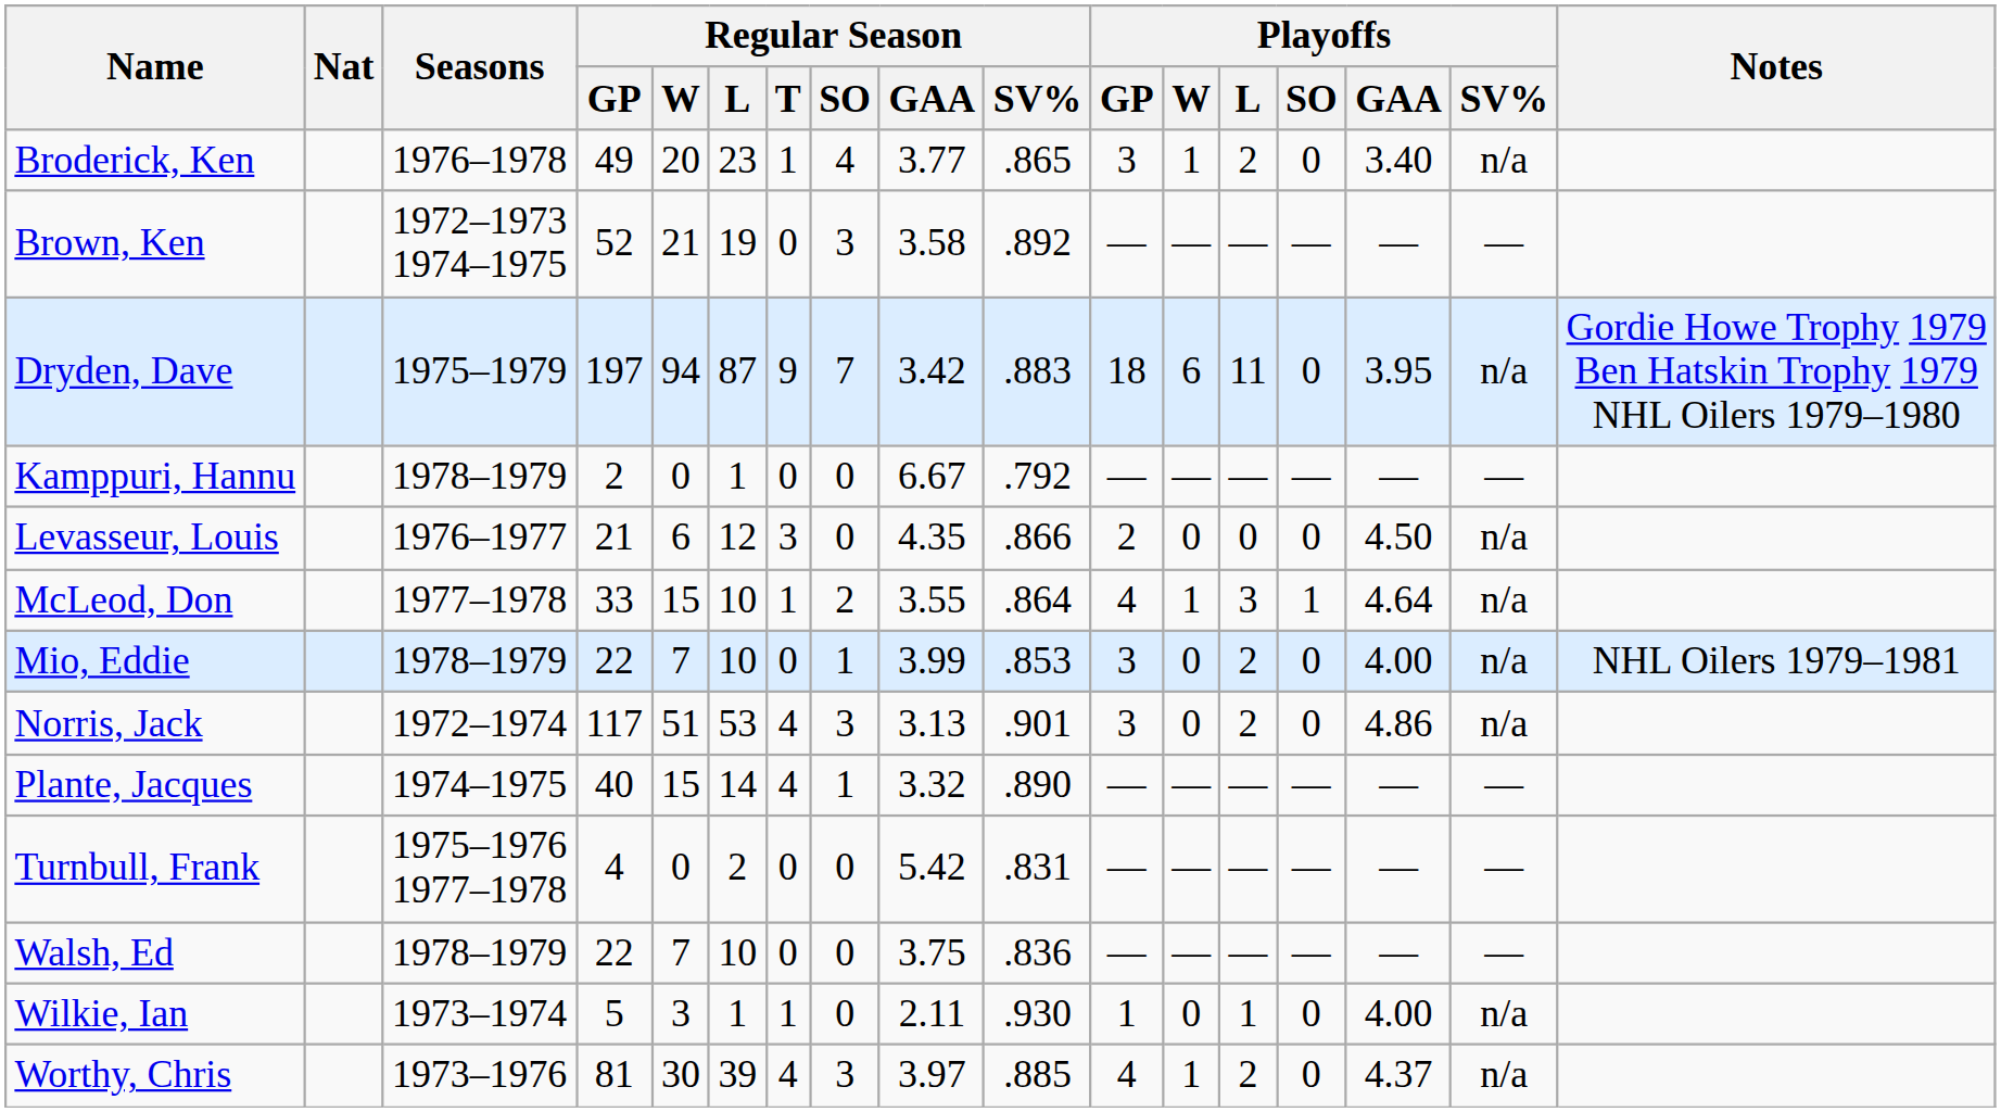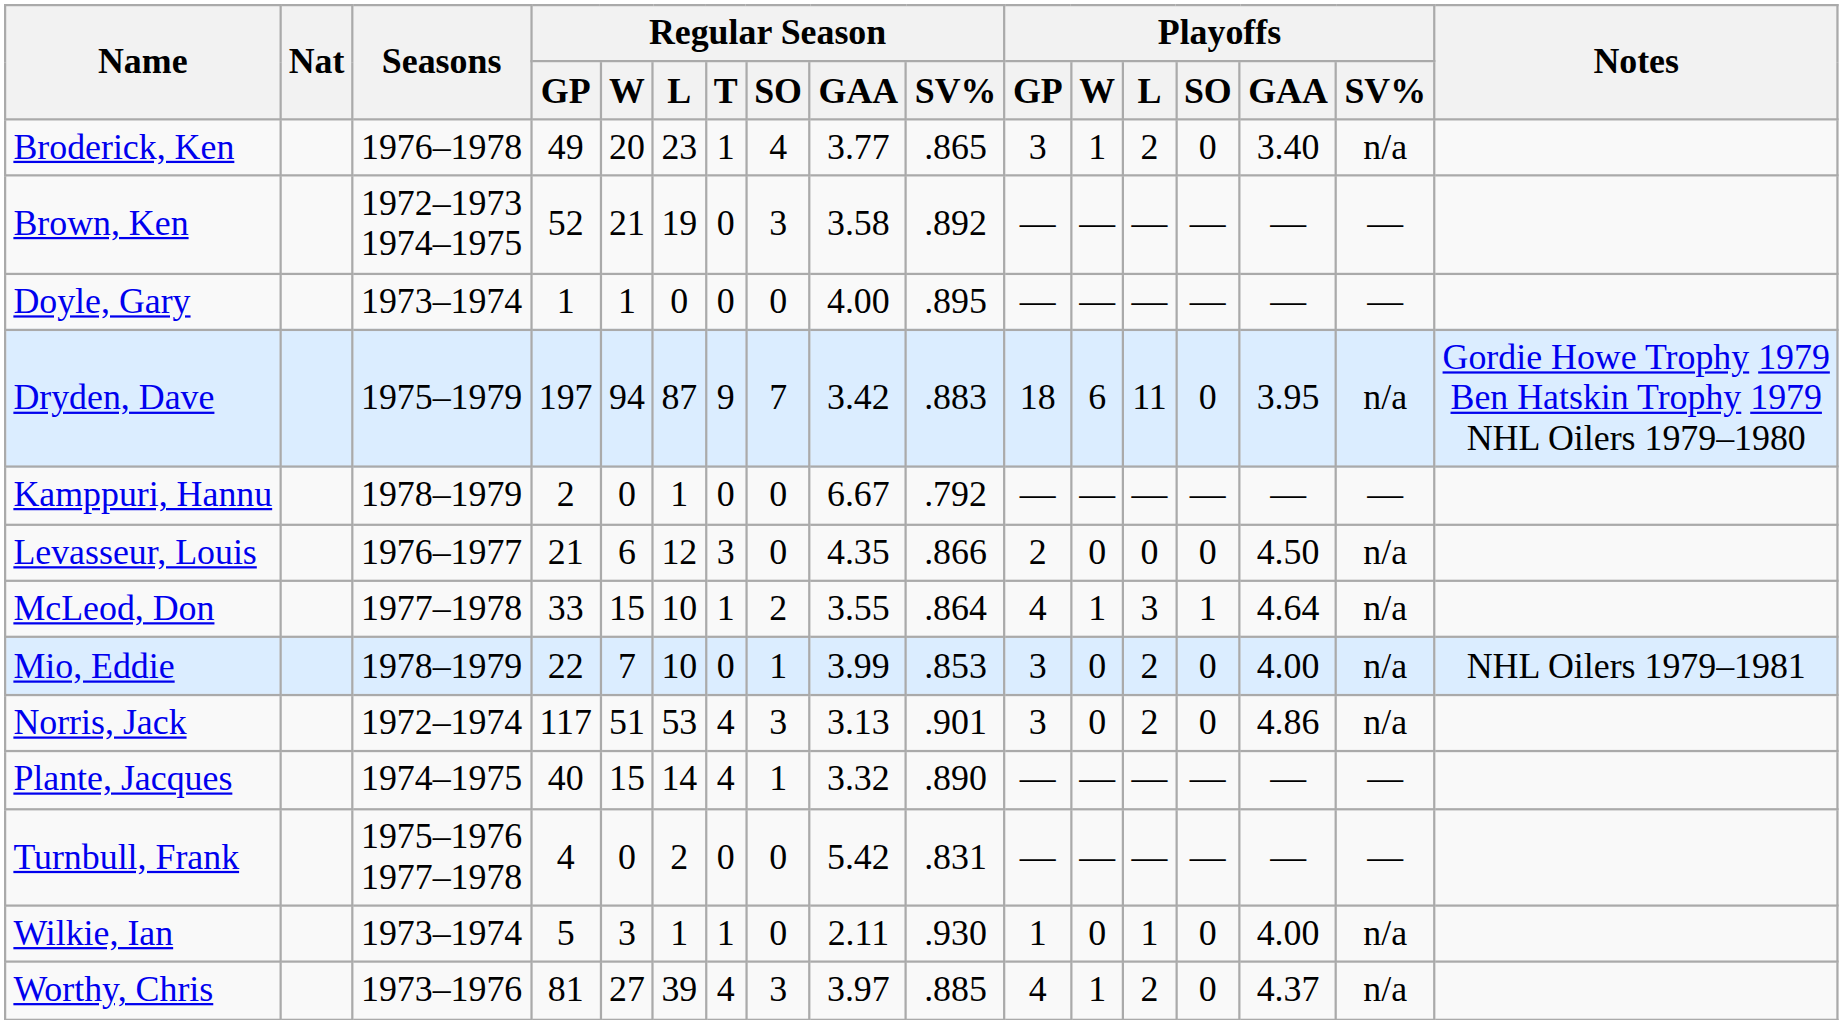 <table class="wikitable sortable" style="text-align:center">
 <tr>
 <th rowspan="2">Name</th>
 <th rowspan="2">Nat</th>
 <th rowspan="2">Seasons</th>
 <th colspan="7">Regular Season</th>
 <th colspan="6">Playoffs</th>
 <th rowspan="2">Notes</th>
 </tr>
 <tr>
 <th>GP</th>
 <th>W</th>
 <th>L</th>
 <th>T</th>
 <th>SO</th>
 <th>GAA</th>
 <th>SV%</th>
 <th>GP</th>
 <th>W</th>
 <th>L</th>
 <th>SO</th>
 <th>GAA</th>
 <th>SV%</th>
 </tr>
 <tr>
 <td align=left><a href='#'>Broderick, Ken</a></td>
 <td></td>
 <td>1976–1978</td>
 <td>49</td>
 <td>20</td>
 <td>23</td>
 <td>1</td>
 <td>4</td>
 <td>3.77</td>
 <td>.865</td>
 <td>3</td>
 <td>1</td>
 <td>2</td>
 <td>0</td>
 <td>3.40</td>
 <td>n/a</td>
 <td></td>
 </tr>
 <tr>
 <td align=left><a href='#'>Brown, Ken</a></td>
 <td></td>
 <td>1972–1973<br>1974–1975</td>
 <td>52</td>
 <td>21</td>
 <td>19</td>
 <td>0</td>
 <td>3</td>
 <td>3.58</td>
 <td>.892</td>
+<td>—</td>
+<td>—</td>
+<td>—</td>
+<td>—</td>
+<td>—</td>
+<td>—</td>
+<td></td>
+</tr>
+<tr>
+<td align=left><a href='#'>Doyle, Gary</a></td>
+<td></td>
+<td>1973–1974</td>
+<td>1</td>
+<td>1</td>
+<td>0</td>
+<td>0</td>
+<td>0</td>
+<td>4.00</td>
+<td>.895</td>
 <td>—</td>
 <td>—</td>
 <td>—</td>
 <td>—</td>
 <td>—</td>
 <td>—</td>
 <td></td>
 </tr>
 <tr bgcolor=#dbedff>
 <td align=left><a href='#'>Dryden, Dave</a></td>
 <td></td>
 <td>1975–1979</td>
 <td>197</td>
 <td>94</td>
 <td>87</td>
 <td>9</td>
 <td>7</td>
 <td>3.42</td>
 <td>.883</td>
 <td>18</td>
 <td>6</td>
 <td>11</td>
 <td>0</td>
 <td>3.95</td>
 <td>n/a</td>
 <td><a href='#'>Gordie Howe Trophy</a> <a href='#'>1979</a><br><a href='#'>Ben Hatskin Trophy</a> <a href='#'>1979</a><br>NHL Oilers 1979–1980</td>
 </tr>
 <tr>
 <td align=left><a href='#'>Kamppuri, Hannu</a></td>
 <td></td>
 <td>1978–1979</td>
 <td>2</td>
 <td>0</td>
 <td>1</td>
 <td>0</td>
 <td>0</td>
 <td>6.67</td>
 <td>.792</td>
 <td>—</td>
 <td>—</td>
 <td>—</td>
 <td>—</td>
 <td>—</td>
 <td>—</td>
 <td></td>
 </tr>
 <tr>
 <td align=left><a href='#'>Levasseur, Louis</a></td>
 <td></td>
 <td>1976–1977</td>
 <td>21</td>
 <td>6</td>
 <td>12</td>
 <td>3</td>
 <td>0</td>
 <td>4.35</td>
 <td>.866</td>
 <td>2</td>
 <td>0</td>
 <td>0</td>
 <td>0</td>
 <td>4.50</td>
 <td>n/a</td>
 <td></td>
 </tr>
 <tr>
 <td align=left><a href='#'>McLeod, Don</a></td>
 <td></td>
 <td>1977–1978</td>
 <td>33</td>
 <td>15</td>
 <td>10</td>
 <td>1</td>
 <td>2</td>
 <td>3.55</td>
 <td>.864</td>
 <td>4</td>
 <td>1</td>
 <td>3</td>
 <td>1</td>
 <td>4.64</td>
 <td>n/a</td>
 <td></td>
 </tr>
 <tr bgcolor=#dbedff>
 <td align=left><a href='#'>Mio, Eddie</a></td>
 <td></td>
 <td>1978–1979</td>
 <td>22</td>
 <td>7</td>
 <td>10</td>
 <td>0</td>
 <td>1</td>
 <td>3.99</td>
 <td>.853</td>
 <td>3</td>
 <td>0</td>
 <td>2</td>
 <td>0</td>
 <td>4.00</td>
 <td>n/a</td>
 <td>NHL Oilers 1979–1981</td>
 </tr>
 <tr>
 <td align=left><a href='#'>Norris, Jack</a></td>
 <td></td>
 <td>1972–1974</td>
 <td>117</td>
 <td>51</td>
 <td>53</td>
 <td>4</td>
 <td>3</td>
 <td>3.13</td>
 <td>.901</td>
 <td>3</td>
 <td>0</td>
 <td>2</td>
 <td>0</td>
 <td>4.86</td>
 <td>n/a</td>
 <td></td>
 </tr>
 <tr>
 <td align=left><a href='#'>Plante, Jacques</a></td>
 <td></td>
 <td>1974–1975</td>
 <td>40</td>
 <td>15</td>
 <td>14</td>
 <td>4</td>
 <td>1</td>
 <td>3.32</td>
 <td>.890</td>
 <td>—</td>
 <td>—</td>
 <td>—</td>
 <td>—</td>
 <td>—</td>
 <td>—</td>
 <td></td>
 </tr>
 <tr>
 <td align=left><a href='#'>Turnbull, Frank</a></td>
 <td></td>
 <td>1975–1976<br>1977–1978</td>
 <td>4</td>
 <td>0</td>
 <td>2</td>
 <td>0</td>
 <td>0</td>
 <td>5.42</td>
 <td>.831</td>
 <td>—</td>
 <td>—</td>
 <td>—</td>
 <td>—</td>
 <td>—</td>
 <td>—</td>
 <td></td>
 </tr>
 <tr>
-<td align=left><a href='#'>Walsh, Ed</a></td>
-<td></td>
-<td>1978–1979</td>
-<td>22</td>
-<td>7</td>
-<td>10</td>
-<td>0</td>
-<td>0</td>
-<td>3.75</td>
-<td>.836</td>
-<td>—</td>
-<td>—</td>
-<td>—</td>
-<td>—</td>
-<td>—</td>
-<td>—</td>
-<td></td>
-</tr>
-<tr>
 <td align=left><a href='#'>Wilkie, Ian</a></td>
 <td></td>
 <td>1973–1974</td>
 <td>5</td>
 <td>3</td>
 <td>1</td>
 <td>1</td>
 <td>0</td>
 <td>2.11</td>
 <td>.930</td>
 <td>1</td>
 <td>0</td>
 <td>1</td>
 <td>0</td>
 <td>4.00</td>
 <td>n/a</td>
 <td></td>
 </tr>
 <tr>
 <td align=left><a href='#'>Worthy, Chris</a></td>
 <td></td>
 <td>1973–1976</td>
 <td>81</td>
-<td>30</td>
+<td>27</td>
 <td>39</td>
 <td>4</td>
 <td>3</td>
 <td>3.97</td>
 <td>.885</td>
 <td>4</td>
 <td>1</td>
 <td>2</td>
 <td>0</td>
 <td>4.37</td>
 <td>n/a</td>
 <td></td>
 </tr>
 </table>
